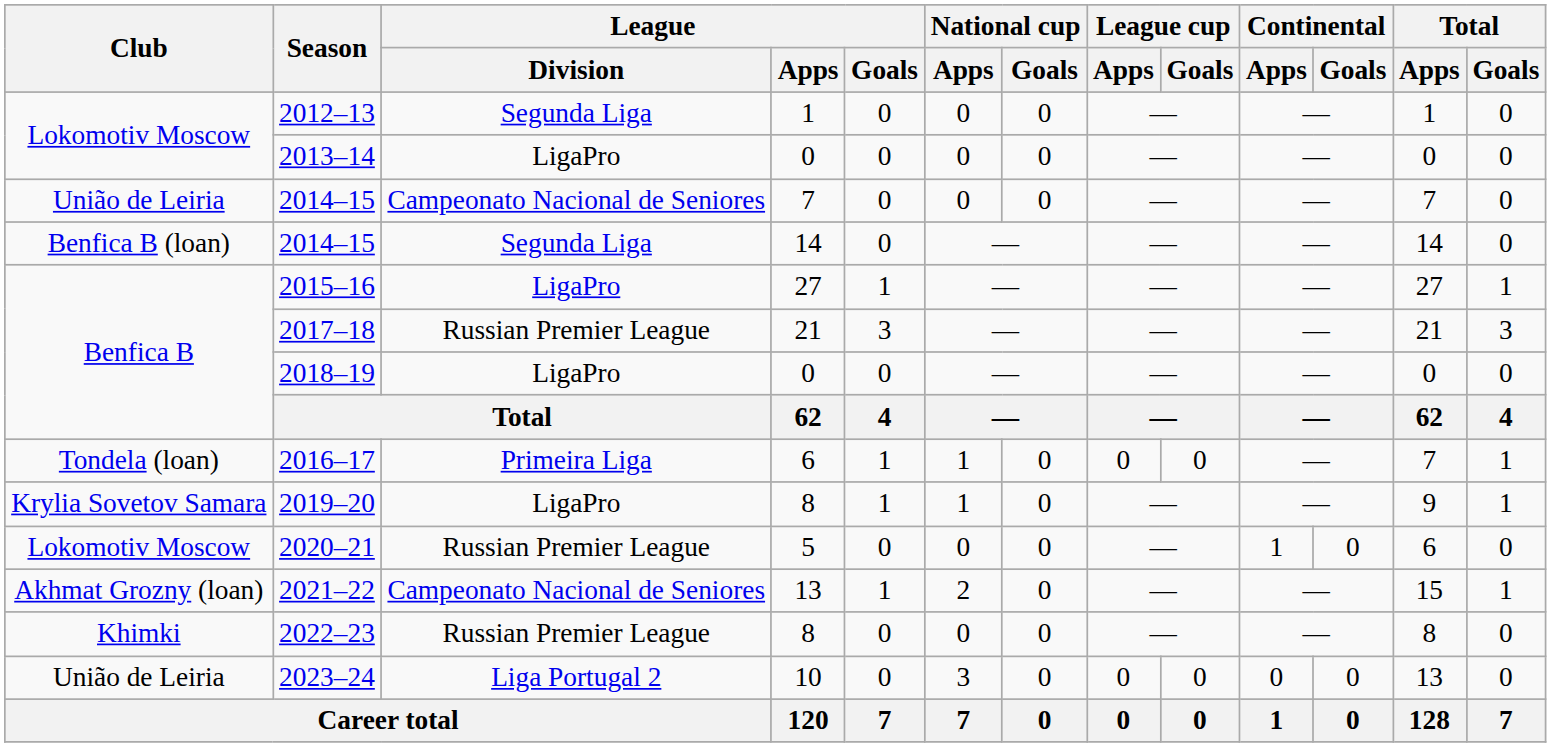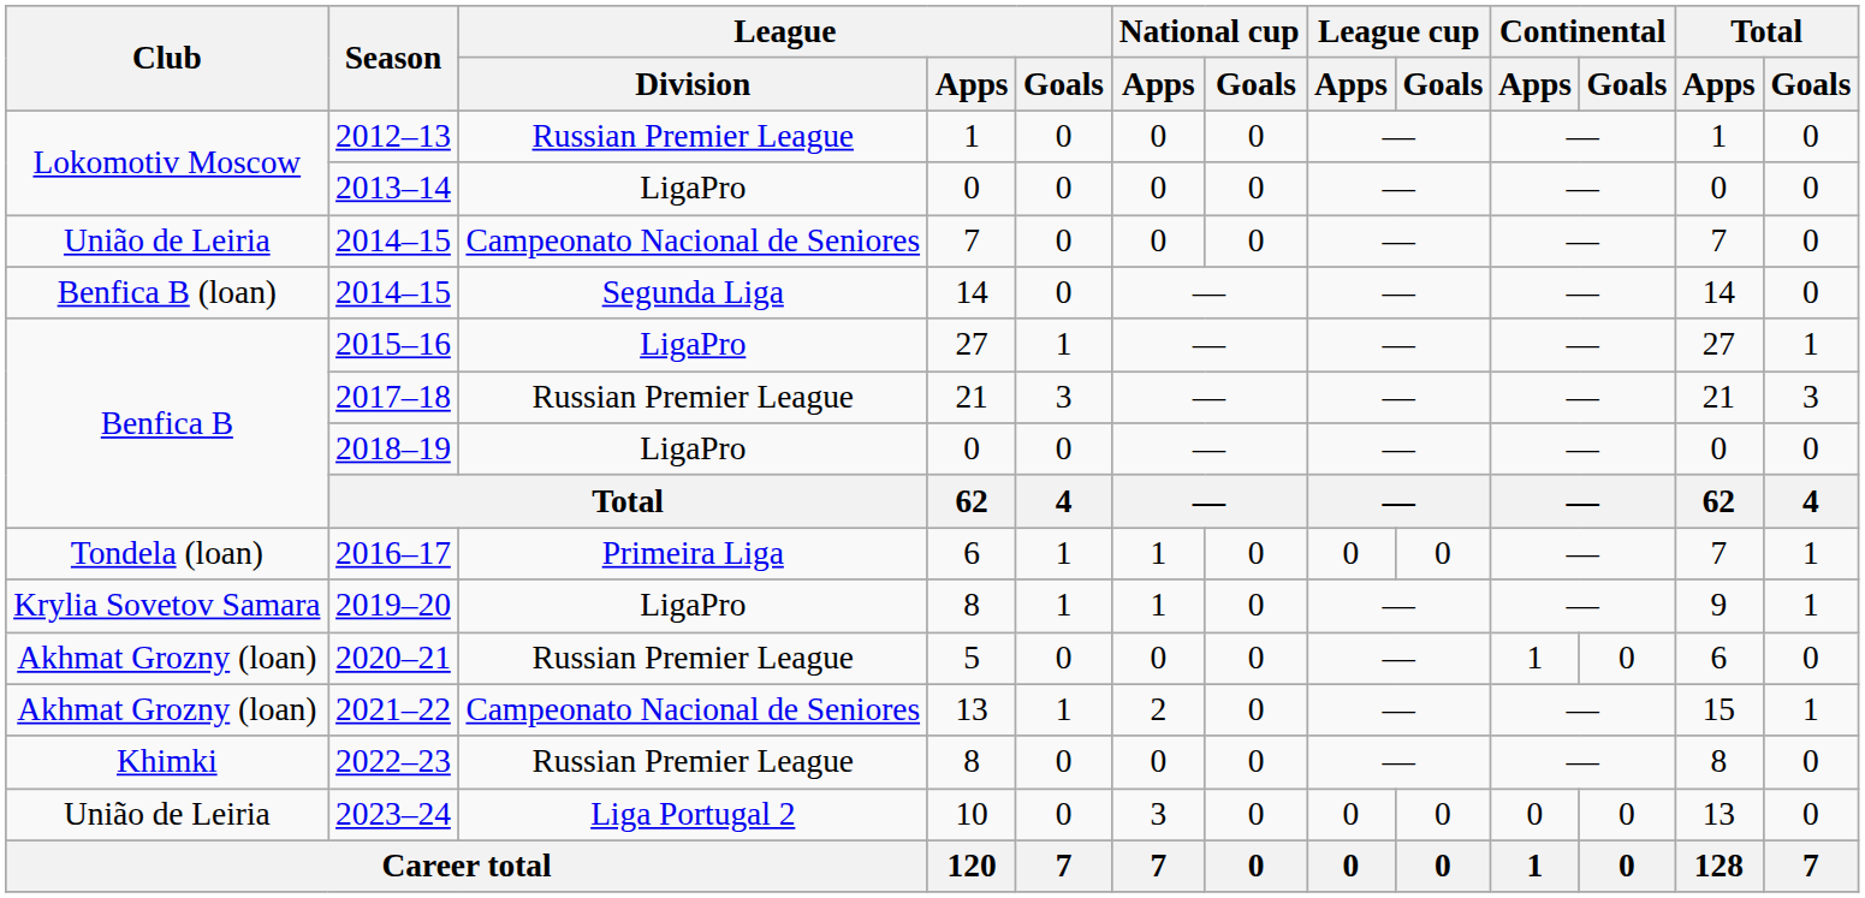 <table class="wikitable" style="text-align: center;">
 <tr>
 <th rowspan="2">Club</th>
 <th rowspan="2">Season</th>
 <th colspan="3">League</th>
 <th colspan="2">National cup</th>
 <th colspan="2">League cup</th>
 <th colspan="2">Continental</th>
 <th colspan="2">Total</th>
 </tr>
 <tr>
 <th>Division</th>
 <th>Apps</th>
 <th>Goals</th>
 <th>Apps</th>
 <th>Goals</th>
 <th>Apps</th>
 <th>Goals</th>
 <th>Apps</th>
 <th>Goals</th>
 <th>Apps</th>
 <th>Goals</th>
 </tr>
 <tr>
 <td rowspan="2"><a href='#'>Lokomotiv Moscow</a></td>
 <td><a href='#'>2012–13</a></td>
-<td><a href='#'>Segunda Liga</a></td>
+<td><a href='#'>Russian Premier League</a></td>
 <td>1</td>
 <td>0</td>
 <td>0</td>
 <td>0</td>
 <td colspan="2">—</td>
 <td colspan="2">—</td>
 <td>1</td>
 <td>0</td>
 </tr>
 <tr>
 <td><a href='#'>2013–14</a></td>
 <td>LigaPro</td>
 <td>0</td>
 <td>0</td>
 <td>0</td>
 <td>0</td>
 <td colspan="2">—</td>
 <td colspan="2">—</td>
 <td>0</td>
 <td>0</td>
 </tr>
 <tr>
 <td><a href='#'>União de Leiria</a></td>
 <td><a href='#'>2014–15</a></td>
 <td><a href='#'>Campeonato Nacional de Seniores</a></td>
 <td>7</td>
 <td>0</td>
 <td>0</td>
 <td>0</td>
 <td colspan="2">—</td>
 <td colspan="2">—</td>
 <td>7</td>
 <td>0</td>
 </tr>
 <tr>
 <td><a href='#'>Benfica B</a> (loan)</td>
 <td><a href='#'>2014–15</a></td>
 <td><a href='#'>Segunda Liga</a></td>
 <td>14</td>
 <td>0</td>
 <td colspan="2">—</td>
 <td colspan="2">—</td>
 <td colspan="2">—</td>
 <td>14</td>
 <td>0</td>
 </tr>
 <tr>
 <td rowspan="4"><a href='#'>Benfica B</a></td>
 <td><a href='#'>2015–16</a></td>
 <td><a href='#'>LigaPro</a></td>
 <td>27</td>
 <td>1</td>
 <td colspan="2">—</td>
 <td colspan="2">—</td>
 <td colspan="2">—</td>
 <td>27</td>
 <td>1</td>
 </tr>
 <tr>
 <td><a href='#'>2017–18</a></td>
 <td>Russian Premier League</td>
 <td>21</td>
 <td>3</td>
 <td colspan="2">—</td>
 <td colspan="2">—</td>
 <td colspan="2">—</td>
 <td>21</td>
 <td>3</td>
 </tr>
 <tr>
 <td><a href='#'>2018–19</a></td>
 <td>LigaPro</td>
 <td>0</td>
 <td>0</td>
 <td colspan="2">—</td>
 <td colspan="2">—</td>
 <td colspan="2">—</td>
 <td>0</td>
 <td>0</td>
 </tr>
 <tr>
 <th colspan="2">Total</th>
 <th>62</th>
 <th>4</th>
 <th colspan="2">—</th>
 <th colspan="2">—</th>
 <th colspan="2">—</th>
 <th>62</th>
 <th>4</th>
 </tr>
 <tr>
 <td><a href='#'>Tondela</a> (loan)</td>
 <td><a href='#'>2016–17</a></td>
 <td><a href='#'>Primeira Liga</a></td>
 <td>6</td>
 <td>1</td>
 <td>1</td>
 <td>0</td>
 <td>0</td>
 <td>0</td>
 <td colspan="2">—</td>
 <td>7</td>
 <td>1</td>
 </tr>
 <tr>
 <td><a href='#'>Krylia Sovetov Samara</a></td>
 <td><a href='#'>2019–20</a></td>
 <td>LigaPro</td>
 <td>8</td>
 <td>1</td>
 <td>1</td>
 <td>0</td>
 <td colspan="2">—</td>
 <td colspan="2">—</td>
 <td>9</td>
 <td>1</td>
 </tr>
 <tr>
-<td><a href='#'>Lokomotiv Moscow</a></td>
+<td><a href='#'>Akhmat Grozny</a> (loan)</td>
 <td><a href='#'>2020–21</a></td>
 <td>Russian Premier League</td>
 <td>5</td>
 <td>0</td>
 <td>0</td>
 <td>0</td>
 <td colspan="2">—</td>
 <td>1</td>
 <td>0</td>
 <td>6</td>
 <td>0</td>
 </tr>
 <tr>
 <td><a href='#'>Akhmat Grozny</a> (loan)</td>
 <td><a href='#'>2021–22</a></td>
 <td><a href='#'>Campeonato Nacional de Seniores</a></td>
 <td>13</td>
 <td>1</td>
 <td>2</td>
 <td>0</td>
 <td colspan="2">—</td>
 <td colspan="2">—</td>
 <td>15</td>
 <td>1</td>
 </tr>
 <tr>
 <td><a href='#'>Khimki</a></td>
 <td><a href='#'>2022–23</a></td>
 <td>Russian Premier League</td>
 <td>8</td>
 <td>0</td>
 <td>0</td>
 <td>0</td>
 <td colspan="2">—</td>
 <td colspan="2">—</td>
 <td>8</td>
 <td>0</td>
 </tr>
 <tr>
 <td>União de Leiria</td>
 <td><a href='#'>2023–24</a></td>
 <td><a href='#'>Liga Portugal 2</a></td>
 <td>10</td>
 <td>0</td>
 <td>3</td>
 <td>0</td>
 <td>0</td>
 <td>0</td>
 <td>0</td>
 <td>0</td>
 <td>13</td>
 <td>0</td>
 </tr>
 <tr>
 <th colspan="3">Career total</th>
 <th>120</th>
 <th>7</th>
 <th>7</th>
 <th>0</th>
 <th>0</th>
 <th>0</th>
 <th>1</th>
 <th>0</th>
 <th>128</th>
 <th>7</th>
 </tr>
 </table>
